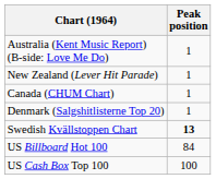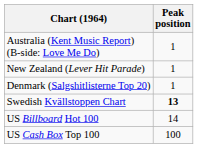 <table class="wikitable sortable">
 <tr>
 <th align="left">Chart (1964)</th>
 <th align="left">Peak<br>position</th>
 </tr>
 <tr>
 <td>Australia (<a href='#'>Kent Music Report</a>)<br>(B-side: <a href='#'>Love Me Do</a>)</td>
 <td style="text-align:center;">1</td>
 </tr>
 <tr>
 <td>New Zealand (<em>Lever Hit Parade</em>)</td>
 <td style="text-align:center;">1</td>
 </tr>
 <tr>
-<td>Canada (<a href='#'>CHUM Chart</a>)</td>
-<td style="text-align:center;">1</td>
-</tr>
-<tr>
 <td>Denmark (<a href='#'>Salgshitlisterne Top 20</a>)</td>
 <td style="text-align:center;">1</td>
 </tr>
 <tr>
 <td>Swedish <a href='#'>Kvällstoppen Chart</a></td>
 <td style="text-align:center;"><strong>13</strong></td>
 </tr>
 <tr>
 <td align="left">US <em><a href='#'>Billboard</a></em> <a href='#'>Hot 100</a></td>
-<td style="text-align:center;">84</td>
+<td style="text-align:center;">14</td>
 </tr>
 <tr>
 <td align="left">US <em><a href='#'>Cash Box</a></em> Top 100</td>
 <td style="text-align:center;">100</td>
 </tr>
 </table>
